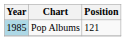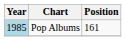 <table class="wikitable sortable plainrowheaders" style="text-align:center;">
 <tr>
 <th align="left">Year</th>
 <th align="left">Chart</th>
 <th align="left">Position</th>
 </tr>
 <tr>
 <td align="left" style="background: lightblue;">1985</td>
 <td align="left">Pop Albums</td>
-<td align="left">121</td>
+<td align="left">161</td>
 </tr>
 <tr>
 </tr>
 </table>
